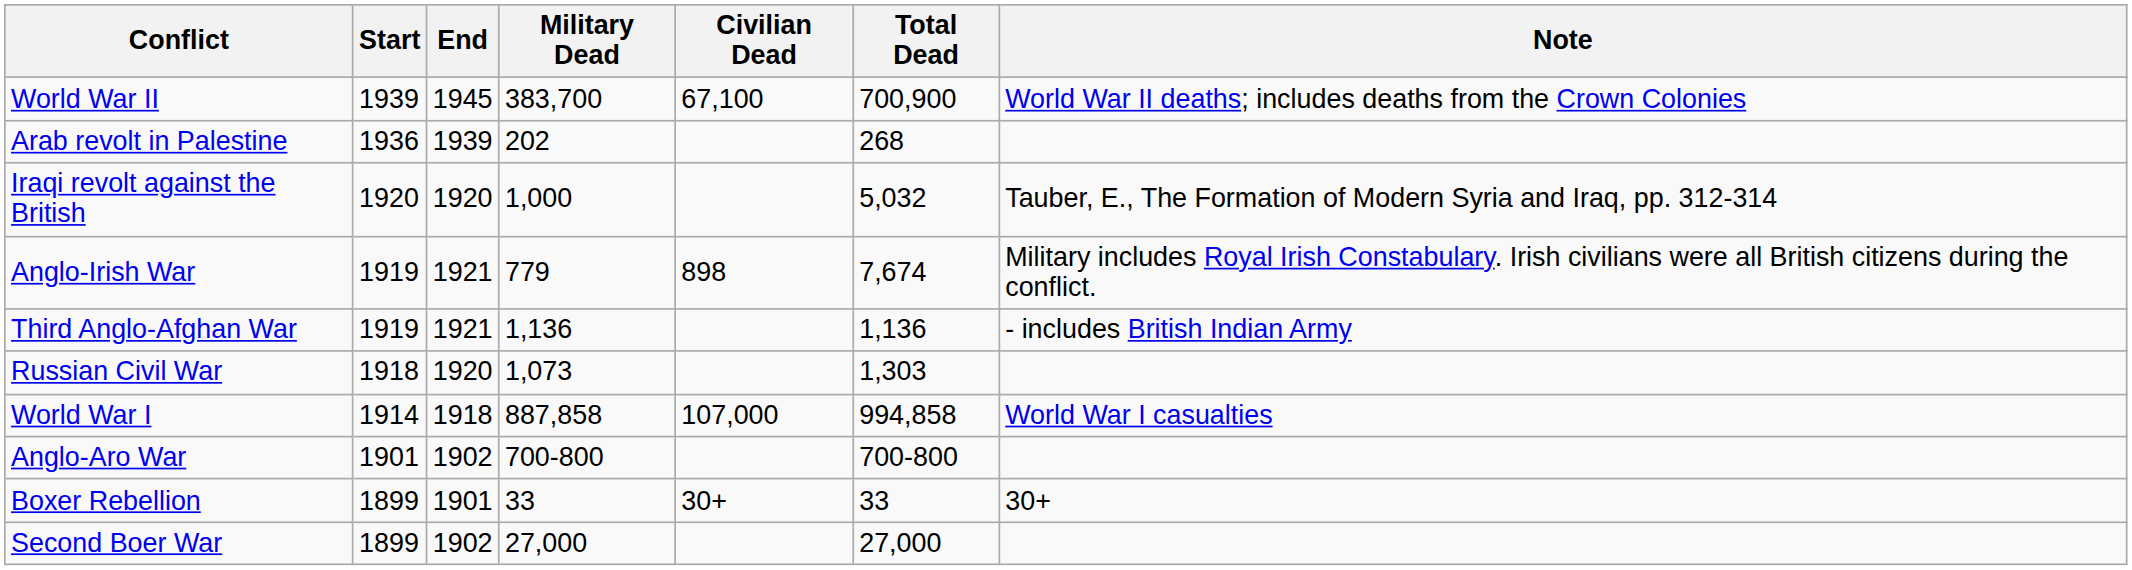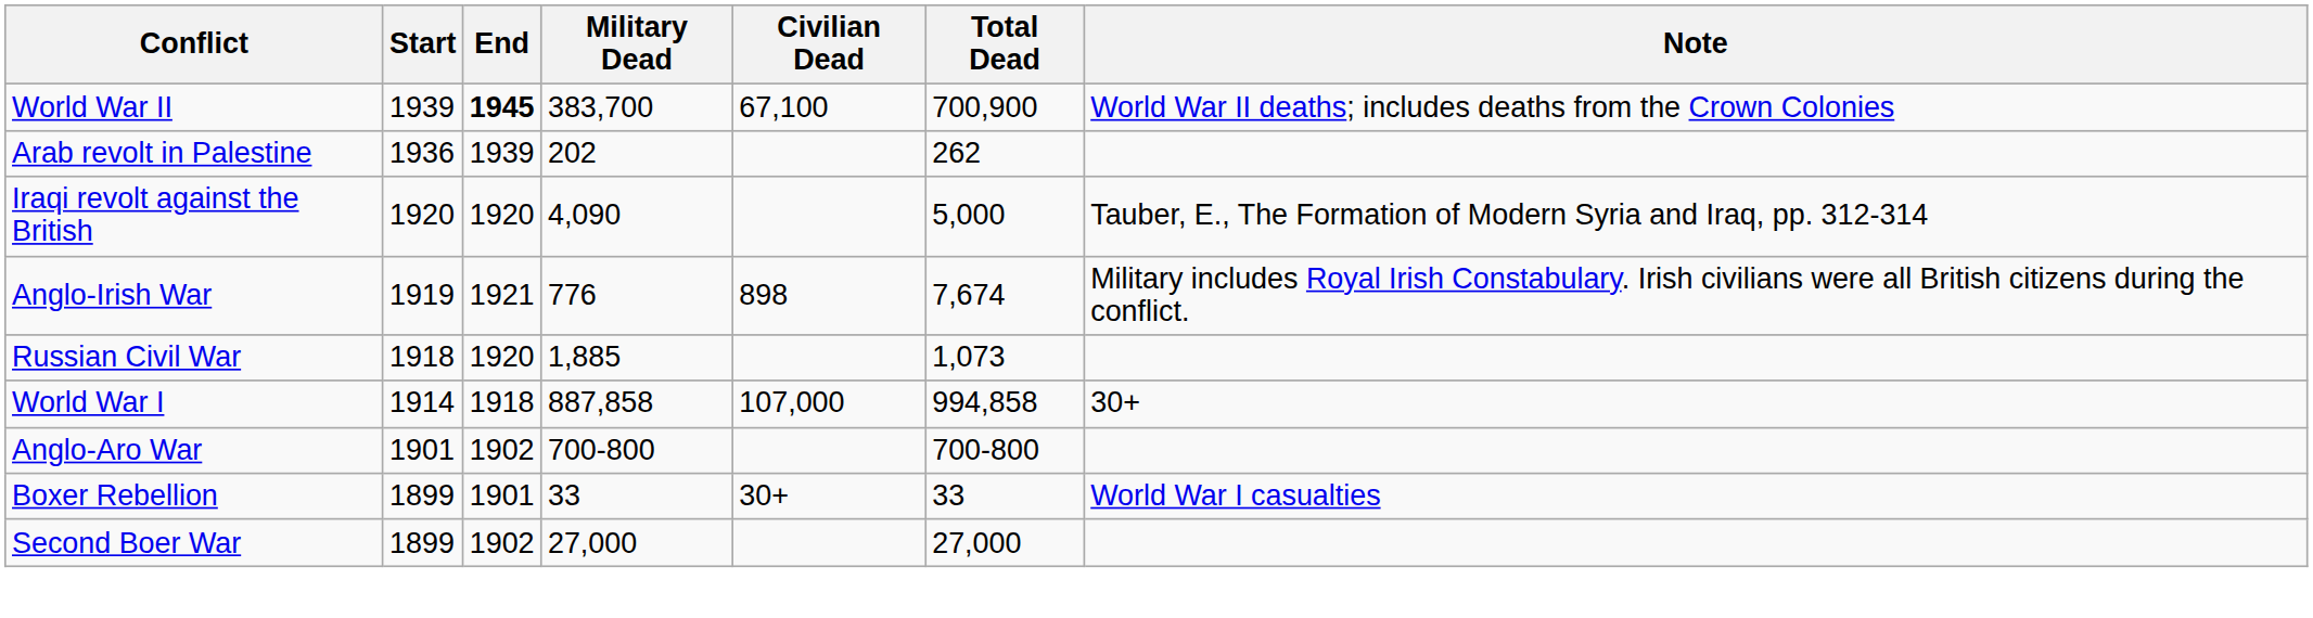 <table class="wikitable sortable" style="margin-left:auto;margin-right:auto">
 <tr style="background:#ececec;">
 <th>Conflict</th>
 <th>Start</th>
 <th>End</th>
 <th>Military Dead</th>
 <th>Civilian Dead</th>
 <th>Total Dead</th>
 <th>Note</th>
 </tr>
 <tr>
 <td><a href='#'>World War II</a></td>
 <td>1939</td>
-<td>1945</td>
+<td><strong>1945</strong></td>
 <td>383,700</td>
 <td>67,100</td>
 <td>700,900</td>
 <td><a href='#'>World War II deaths</a>; includes deaths from the <a href='#'>Crown Colonies</a></td>
 </tr>
 <tr>
 <td><a href='#'>Arab revolt in Palestine</a></td>
 <td>1936</td>
 <td>1939</td>
 <td>202</td>
 <td></td>
-<td>268</td>
+<td>262</td>
 <td></td>
 </tr>
 <tr>
 <td><a href='#'>Iraqi revolt against the British</a></td>
 <td>1920</td>
 <td>1920</td>
-<td>1,000</td>
+<td>4,090</td>
 <td></td>
-<td>5,032</td>
+<td>5,000</td>
 <td>Tauber, E., The Formation of Modern Syria and Iraq, pp. 312-314</td>
 </tr>
 <tr>
 <td><a href='#'>Anglo-Irish War</a></td>
 <td>1919</td>
 <td>1921</td>
-<td>779</td>
+<td>776</td>
 <td>898</td>
 <td>7,674</td>
 <td>Military includes <a href='#'>Royal Irish Constabulary</a>. Irish civilians were all British citizens during the conflict.</td>
 </tr>
 <tr>
-<td><a href='#'>Third Anglo-Afghan War</a></td>
-<td>1919</td>
-<td>1921</td>
-<td>1,136</td>
-<td></td>
-<td>1,136</td>
-<td> - includes <a href='#'>British Indian Army</a></td>
-</tr>
-<tr>
 <td><a href='#'>Russian Civil War</a></td>
 <td>1918</td>
 <td>1920</td>
+<td>1,885</td>
+<td></td>
 <td>1,073</td>
-<td></td>
-<td>1,303</td>
 <td></td>
 </tr>
 <tr>
 <td><a href='#'>World War I</a></td>
 <td>1914</td>
 <td>1918</td>
 <td>887,858</td>
 <td>107,000</td>
 <td>994,858</td>
-<td><a href='#'>World War I casualties</a></td>
+<td>30+</td>
 </tr>
 <tr>
 <td><a href='#'>Anglo-Aro War</a></td>
 <td>1901</td>
 <td>1902</td>
 <td>700-800</td>
 <td></td>
 <td>700-800</td>
 </tr>
 <tr>
 <td><a href='#'>Boxer Rebellion</a></td>
 <td>1899</td>
 <td>1901</td>
 <td>33</td>
 <td>30+</td>
 <td>33</td>
-<td>30+</td>
+<td><a href='#'>World War I casualties</a></td>
 </tr>
 <tr>
 <td><a href='#'>Second Boer War</a></td>
 <td>1899</td>
 <td>1902</td>
 <td>27,000</td>
 <td></td>
 <td>27,000</td>
 <td></td>
 </tr>
 </table>
